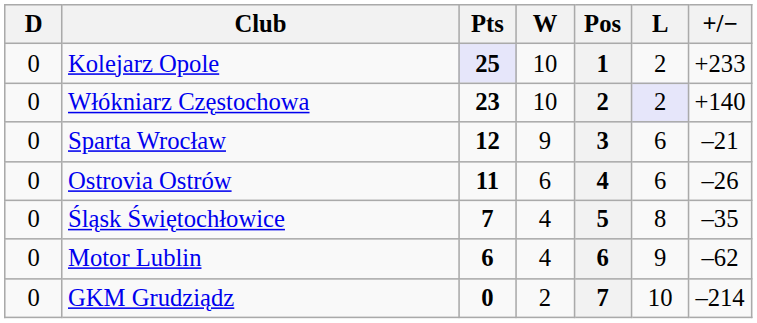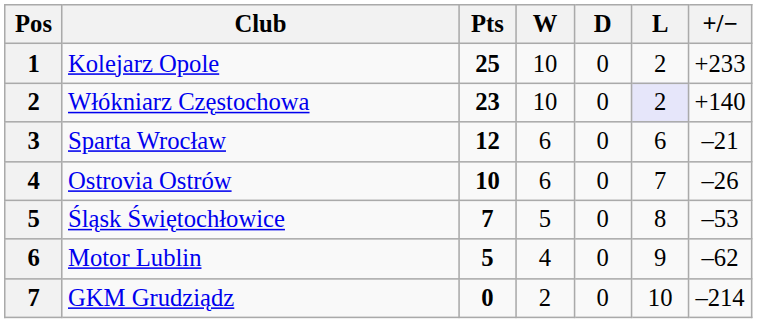 <table class="wikitable">
 <tr>
-<th width=30>D</th>
+<th width=30>Pos</th>
 <th width=250>Club</th>
 <th width=30>Pts</th>
 <th width=30>W</th>
-<th width=30>Pos</th>
+<th width=30>D</th>
 <th width=30>L</th>
 <th width=30>+/−</th>
 </tr>
 <tr align=center>
+<th>1</th>
+<td align=left><a href='#'>Kolejarz Opole</a></td>
+<td><strong>25</strong></td>
+<td>10</td>
 <td>0</td>
-<td align=left><a href='#'>Kolejarz Opole</a></td>
-<td style="background: lavender;"><strong>25</strong></td>
-<td>10</td>
-<th>1</th>
 <td>2</td>
 <td>+233</td>
 </tr>
 <tr align=center>
-<td>0</td>
+<th>2</th>
 <td align=left><a href='#'>Włókniarz Częstochowa</a></td>
 <td><strong>23</strong></td>
 <td>10</td>
-<th>2</th>
+<td>0</td>
 <td style="background: lavender;">2</td>
 <td>+140</td>
 </tr>
 <tr align=center>
-<td>0</td>
+<th>3</th>
 <td align=left><a href='#'>Sparta Wrocław</a></td>
 <td><strong>12</strong></td>
-<td>9</td>
-<th>3</th>
+<td>6</td>
+<td>0</td>
 <td>6</td>
 <td>–21</td>
 </tr>
 <tr align=center>
+<th>4</th>
+<td align=left><a href='#'>Ostrovia Ostrów</a></td>
+<td><strong>10</strong></td>
+<td>6</td>
 <td>0</td>
-<td align=left><a href='#'>Ostrovia Ostrów</a></td>
-<td><strong>11</strong></td>
-<td>6</td>
-<th>4</th>
-<td>6</td>
+<td>7</td>
 <td>–26</td>
 </tr>
 <tr align=center>
-<td>0</td>
+<th>5</th>
 <td align=left><a href='#'>Śląsk Świętochłowice</a></td>
 <td><strong>7</strong></td>
-<td>4</td>
-<th>5</th>
+<td>5</td>
+<td>0</td>
 <td>8</td>
-<td>–35</td>
+<td>–53</td>
 </tr>
 <tr align=center>
+<th>6</th>
+<td align=left><a href='#'>Motor Lublin</a></td>
+<td><strong>5</strong></td>
+<td>4</td>
 <td>0</td>
-<td align=left><a href='#'>Motor Lublin</a></td>
-<td><strong>6</strong></td>
-<td>4</td>
-<th>6</th>
 <td>9</td>
 <td>–62</td>
 </tr>
 <tr align=center>
-<td>0</td>
+<th>7</th>
 <td align=left><a href='#'>GKM Grudziądz</a></td>
 <td><strong>0</strong></td>
 <td>2</td>
-<th>7</th>
+<td>0</td>
 <td>10</td>
 <td>–214</td>
 </tr>
 </table>
